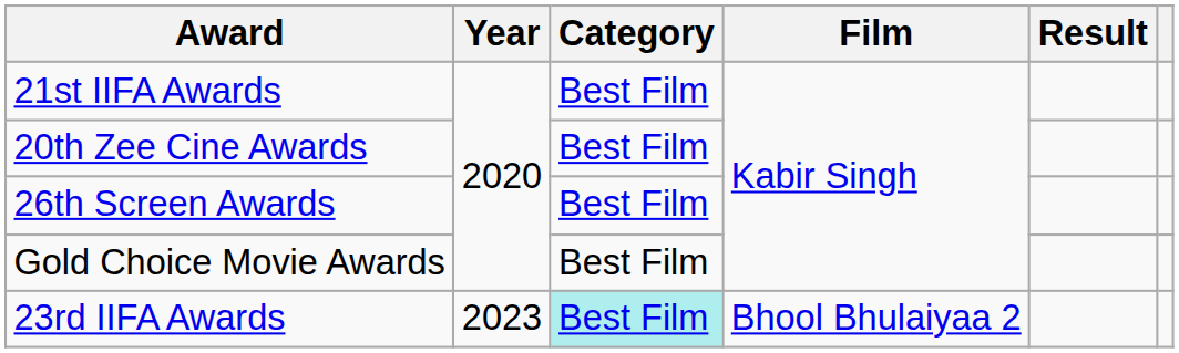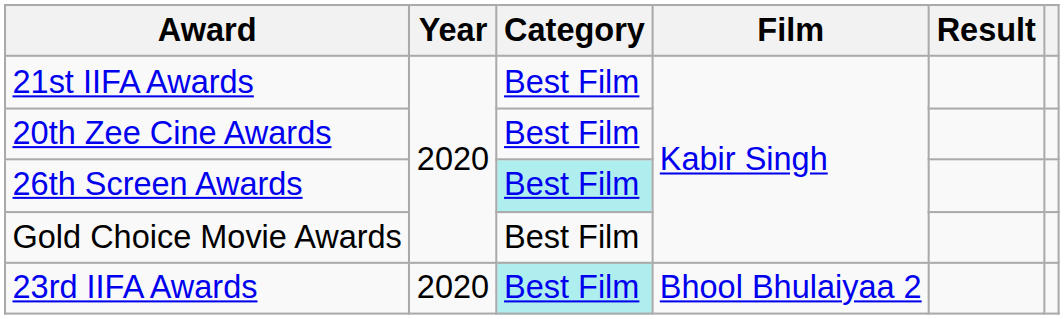 <table class="wikitable">
 <tr>
 <th>Award</th>
 <th>Year</th>
 <th>Category</th>
 <th>Film</th>
 <th>Result</th>
 <th></th>
 </tr>
 <tr>
 <td><a href='#'>21st IIFA Awards</a></td>
 <td rowspan="4">2020</td>
 <td><a href='#'>Best Film</a></td>
 <td rowspan="4"><a href='#'>Kabir Singh</a></td>
 <td></td>
 <td></td>
 </tr>
 <tr>
 <td><a href='#'>20th Zee Cine Awards</a></td>
 <td><a href='#'>Best Film</a></td>
 <td></td>
 <td></td>
 </tr>
 <tr>
 <td><a href='#'>26th Screen Awards</a></td>
-<td><a href='#'>Best Film</a></td>
+<td style="background: paleturquoise;"><a href='#'>Best Film</a></td>
 <td></td>
 <td></td>
 </tr>
 <tr>
 <td>Gold Choice Movie Awards</td>
 <td>Best Film</td>
 <td></td>
 <td></td>
 </tr>
 <tr>
 <td><a href='#'>23rd IIFA Awards</a></td>
-<td>2023</td>
+<td>2020</td>
 <td style="background: paleturquoise;"><a href='#'>Best Film</a></td>
 <td><a href='#'>Bhool Bhulaiyaa 2</a></td>
 <td></td>
 <td></td>
 </tr>
 </table>
